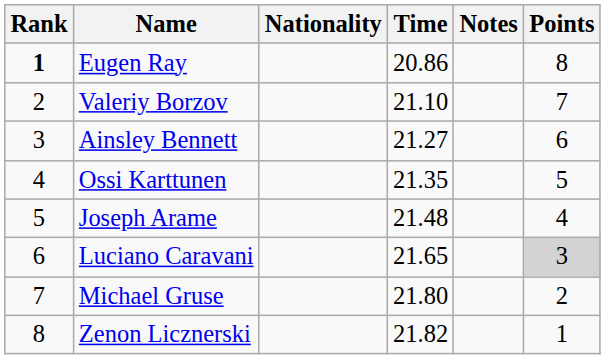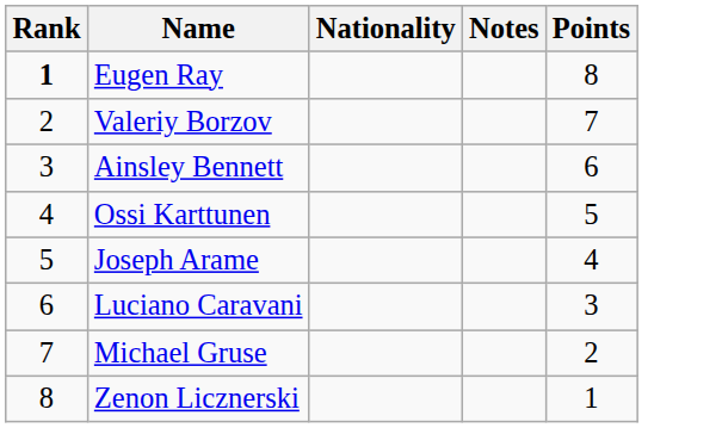 <table class="wikitable sortable" style="text-align:center">
 <tr>
 <th>Rank</th>
 <th>Name</th>
 <th>Nationality</th>
-<th>Time</th>
 <th>Notes</th>
 <th>Points</th>
 </tr>
 <tr>
 <td><strong>1</strong></td>
 <td align=left><a href='#'>Eugen Ray</a></td>
 <td align=left></td>
-<td>20.86</td>
 <td></td>
 <td>8</td>
 </tr>
 <tr>
 <td>2</td>
 <td align=left><a href='#'>Valeriy Borzov</a></td>
 <td align=left></td>
-<td>21.10</td>
 <td></td>
 <td>7</td>
 </tr>
 <tr>
 <td>3</td>
 <td align=left><a href='#'>Ainsley Bennett</a></td>
 <td align=left></td>
-<td>21.27</td>
 <td></td>
 <td>6</td>
 </tr>
 <tr>
 <td>4</td>
 <td align=left><a href='#'>Ossi Karttunen</a></td>
 <td align=left></td>
-<td>21.35</td>
 <td></td>
 <td>5</td>
 </tr>
 <tr>
 <td>5</td>
 <td align=left><a href='#'>Joseph Arame</a></td>
 <td align=left></td>
-<td>21.48</td>
 <td></td>
 <td>4</td>
 </tr>
 <tr>
 <td>6</td>
 <td align=left><a href='#'>Luciano Caravani</a></td>
 <td align=left></td>
-<td>21.65</td>
 <td></td>
-<td style="background: lightgrey;">3</td>
+<td>3</td>
 </tr>
 <tr>
 <td>7</td>
 <td align=left><a href='#'>Michael Gruse</a></td>
 <td align=left></td>
-<td>21.80</td>
 <td></td>
 <td>2</td>
 </tr>
 <tr>
 <td>8</td>
 <td align=left><a href='#'>Zenon Licznerski</a></td>
 <td align=left></td>
-<td>21.82</td>
 <td></td>
 <td>1</td>
 </tr>
 </table>
